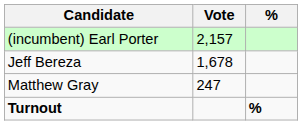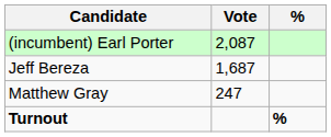 <table class="wikitable">
 <tr>
 <th bgcolor="#DDDDFF" width="200px">Candidate</th>
 <th bgcolor="#DDDDFF" width="50px">Vote</th>
 <th bgcolor="#DDDDFF" width="50px">%</th>
 </tr>
 <tr style="text-align:left; background:#cfc;">
 <td>(incumbent) Earl Porter</td>
-<td>2,157</td>
+<td>2,087</td>
 <td></td>
 </tr>
 <tr>
 <td>Jeff Bereza</td>
-<td>1,678</td>
+<td>1,687</td>
 <td></td>
 </tr>
 <tr>
 <td>Matthew Gray</td>
 <td>247</td>
 <td></td>
 </tr>
 <tr>
 <td><strong>Turnout</strong></td>
 <td><strong> </strong></td>
 <td><strong>%</strong></td>
 </tr>
 </table>
